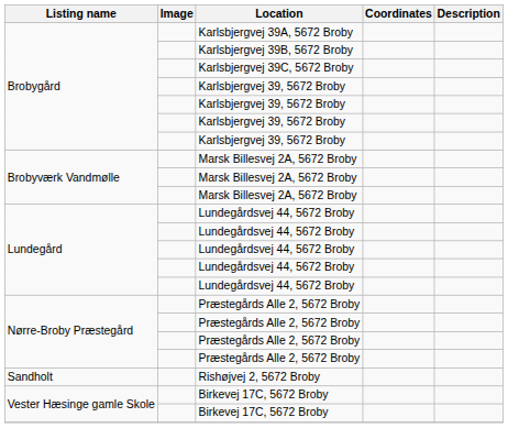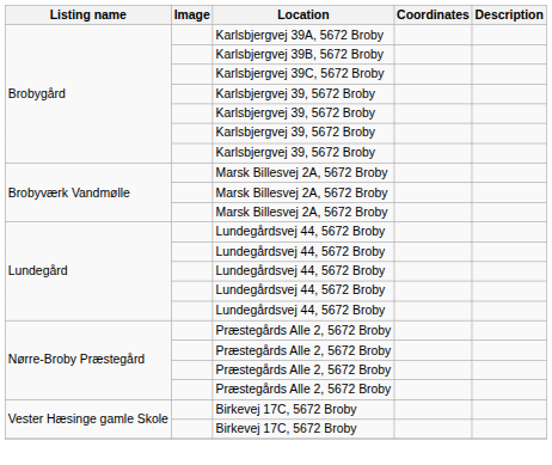 <table class="wikitable sortable">
 <tr>
 <th>Listing name</th>
 <th>Image</th>
 <th>Location</th>
 <th>Coordinates</th>
 <th>Description</th>
 </tr>
 <tr>
 <td rowspan="7">Brobygård</td>
 <td></td>
 <td>Karlsbjergvej 39A, 5672 Broby</td>
 <td></td>
 <td></td>
 </tr>
 <tr>
 <td></td>
 <td>Karlsbjergvej 39B, 5672 Broby</td>
 <td></td>
 <td></td>
 </tr>
 <tr>
 <td></td>
 <td>Karlsbjergvej 39C, 5672 Broby</td>
 <td></td>
 <td></td>
 </tr>
 <tr>
 <td></td>
 <td>Karlsbjergvej 39, 5672 Broby</td>
 <td></td>
 <td></td>
 </tr>
 <tr>
 <td></td>
 <td>Karlsbjergvej 39, 5672 Broby</td>
 <td></td>
 <td></td>
 </tr>
 <tr>
 <td></td>
 <td>Karlsbjergvej 39, 5672 Broby</td>
 <td></td>
 <td></td>
 </tr>
 <tr>
 <td></td>
 <td>Karlsbjergvej 39, 5672 Broby</td>
 <td></td>
 <td></td>
 </tr>
 <tr>
 <td rowspan="3">Brobyværk Vandmølle</td>
 <td></td>
 <td>Marsk Billesvej 2A, 5672 Broby</td>
 <td></td>
 <td></td>
 </tr>
 <tr>
 <td></td>
 <td>Marsk Billesvej 2A, 5672 Broby</td>
 <td></td>
 <td></td>
 </tr>
 <tr>
 <td></td>
 <td>Marsk Billesvej 2A, 5672 Broby</td>
 <td></td>
 <td></td>
 </tr>
 <tr>
 <td rowspan="5">Lundegård</td>
 <td></td>
 <td>Lundegårdsvej 44, 5672 Broby</td>
 <td></td>
 <td></td>
 </tr>
 <tr>
 <td></td>
 <td>Lundegårdsvej 44, 5672 Broby</td>
 <td></td>
 <td></td>
 </tr>
 <tr>
 <td></td>
 <td>Lundegårdsvej 44, 5672 Broby</td>
 <td></td>
 <td></td>
 </tr>
 <tr>
 <td></td>
 <td>Lundegårdsvej 44, 5672 Broby</td>
 <td></td>
 <td></td>
 </tr>
 <tr>
 <td></td>
 <td>Lundegårdsvej 44, 5672 Broby</td>
 <td></td>
 <td></td>
 </tr>
 <tr>
 <td rowspan="4">Nørre-Broby Præstegård</td>
 <td></td>
 <td>Præstegårds Alle 2, 5672 Broby</td>
 <td></td>
 <td></td>
 </tr>
 <tr>
 <td></td>
 <td>Præstegårds Alle 2, 5672 Broby</td>
 <td></td>
 <td></td>
 </tr>
 <tr>
 <td></td>
 <td>Præstegårds Alle 2, 5672 Broby</td>
 <td></td>
 <td></td>
 </tr>
 <tr>
 <td></td>
 <td>Præstegårds Alle 2, 5672 Broby</td>
 <td></td>
 <td></td>
 </tr>
 <tr>
-<td>Sandholt</td>
-<td></td>
-<td>Rishøjvej 2, 5672 Broby</td>
-<td></td>
-<td></td>
-</tr>
-<tr>
 <td rowspan="2">Vester Hæsinge gamle Skole</td>
 <td></td>
 <td>Birkevej 17C, 5672 Broby</td>
 <td></td>
 <td></td>
 </tr>
 <tr>
 <td></td>
 <td>Birkevej 17C, 5672 Broby</td>
 <td></td>
 <td></td>
 </tr>
 <tr>
 </tr>
 </table>
